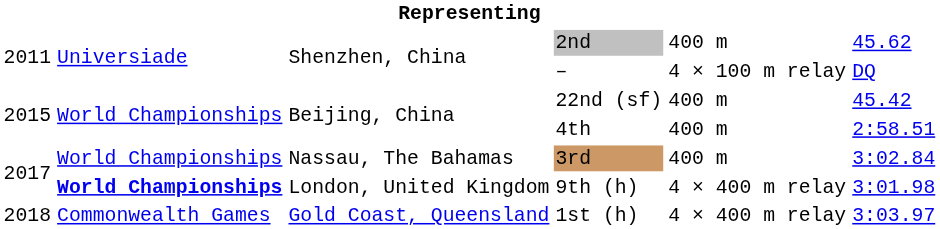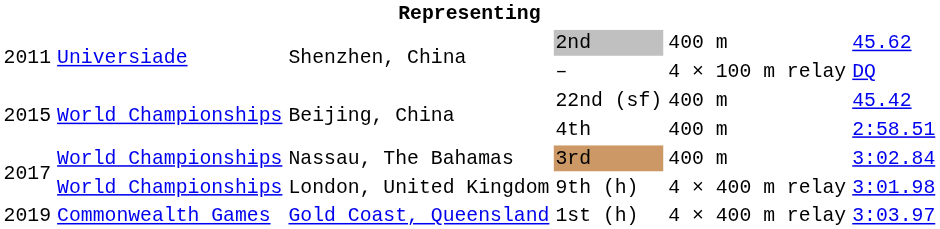 <table>
 <tr>
 <th colspan="6">Representing </th>
 </tr>
 <tr>
 <td rowspan=2>2011</td>
 <td rowspan=2><a href='#'>Universiade</a></td>
 <td rowspan=2>Shenzhen, China</td>
 <td bgcolor=silver>2nd</td>
 <td>400 m</td>
 <td><a href='#'>45.62</a></td>
 </tr>
 <tr>
 <td>–</td>
 <td>4 × 100 m relay</td>
 <td><a href='#'>DQ</a></td>
 </tr>
 <tr>
 <td rowspan=2>2015</td>
 <td rowspan=2><a href='#'>World Championships</a></td>
 <td rowspan=2>Beijing, China</td>
 <td>22nd (sf)</td>
 <td>400 m</td>
 <td><a href='#'>45.42</a></td>
 </tr>
 <tr>
 <td>4th</td>
 <td>400 m</td>
 <td><a href='#'>2:58.51</a></td>
 </tr>
 <tr>
 <td rowspan=2>2017</td>
 <td><a href='#'>World Championships</a></td>
 <td>Nassau, The Bahamas</td>
 <td bgcolor=cc9966>3rd</td>
 <td>400 m</td>
 <td><a href='#'>3:02.84</a></td>
 </tr>
 <tr>
-<td><strong><a href='#'>World Championships</a></strong></td>
+<td><a href='#'>World Championships</a></td>
 <td>London, United Kingdom</td>
 <td>9th (h)</td>
 <td>4 × 400 m relay</td>
 <td><a href='#'>3:01.98</a></td>
 </tr>
 <tr>
-<td>2018</td>
+<td>2019</td>
 <td><a href='#'>Commonwealth Games</a></td>
 <td><a href='#'>Gold Coast, Queensland</a></td>
 <td>1st (h)</td>
 <td>4 × 400 m relay</td>
 <td><a href='#'>3:03.97</a></td>
 </tr>
 </table>
